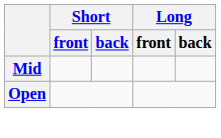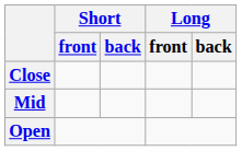 <table class="wikitable" style="text-align:center">
 <tr>
 <th rowspan=2></th>
 <th colspan=2><a href='#'>Short</a></th>
 <th colspan=2><a href='#'>Long</a></th>
 </tr>
 <tr>
 <th><a href='#'>front</a></th>
 <th><a href='#'>back</a></th>
 <th>front</th>
 <th>back</th>
+</tr>
+<tr>
+<th><a href='#'>Close</a></th>
+<td></td>
+<td></td>
+<td></td>
+<td></td>
 </tr>
 <tr>
 <th><a href='#'>Mid</a></th>
 <td></td>
 <td></td>
 <td></td>
 <td></td>
 </tr>
 <tr>
 <th><a href='#'>Open</a></th>
 <td colspan=2></td>
 <td colspan=2></td>
 </tr>
 </table>
